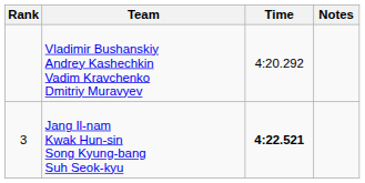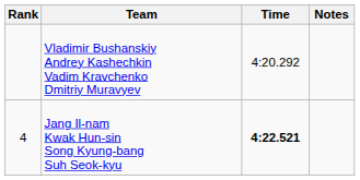 <table class=wikitable style="text-align:center">
 <tr>
 <th width=40>Rank</th>
 <th width=250>Team</th>
 <th width=80>Time</th>
 <th width=50>Notes</th>
 </tr>
 <tr>
 <td></td>
 <td align=left><br><a href='#'>Vladimir Bushanskiy</a><br><a href='#'>Andrey Kashechkin</a><br><a href='#'>Vadim Kravchenko</a><br><a href='#'>Dmitriy Muravyev</a></td>
 <td>4:20.292</td>
 <td></td>
 </tr>
 <tr>
-<td>3</td>
+<td>4</td>
 <td align=left><br><a href='#'>Jang Il-nam</a><br><a href='#'>Kwak Hun-sin</a><br><a href='#'>Song Kyung-bang</a><br><a href='#'>Suh Seok-kyu</a></td>
 <td><strong>4:22.521</strong></td>
 <td></td>
 </tr>
 </table>
